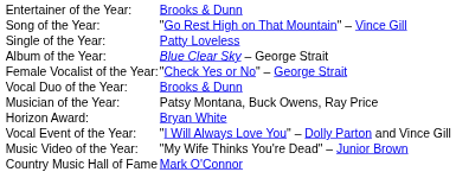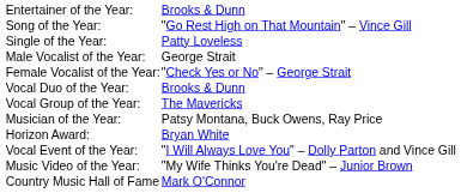 <table cellspacing="0" border="0" cellpadding="1">
 <tr>
 <td>Entertainer of the Year:</td>
 <td><a href='#'>Brooks & Dunn</a></td>
 </tr>
 <tr>
 <td>Song of the Year:</td>
 <td>"<a href='#'>Go Rest High on That Mountain</a>" – <a href='#'>Vince Gill</a></td>
 </tr>
 <tr>
 <td>Single of the Year:</td>
 <td><a href='#'>Patty Loveless</a></td>
 </tr>
 <tr>
-<td>Album of the Year:</td>
-<td><em><a href='#'>Blue Clear Sky</a></em> – George Strait</td>
+<td>Male Vocalist of the Year:</td>
+<td>George Strait</td>
 </tr>
 <tr>
 <td>Female Vocalist of the Year:</td>
 <td>"<a href='#'>Check Yes or No</a>" – <a href='#'>George Strait</a></td>
 </tr>
 <tr>
 <td>Vocal Duo of the Year:</td>
 <td><a href='#'>Brooks & Dunn</a></td>
+</tr>
+<tr>
+<td>Vocal Group of the Year:</td>
+<td><a href='#'>The Mavericks</a></td>
 </tr>
 <tr>
 <td>Musician of the Year:</td>
 <td>Patsy Montana, Buck Owens, Ray Price</td>
 </tr>
 <tr>
 <td>Horizon Award:</td>
 <td><a href='#'>Bryan White</a></td>
 </tr>
 <tr>
 <td>Vocal Event of the Year:</td>
 <td>"<a href='#'>I Will Always Love You</a>" – <a href='#'>Dolly Parton</a> and Vince Gill</td>
 </tr>
 <tr>
 <td>Music Video of the Year:</td>
 <td>"My Wife Thinks You're Dead" – <a href='#'>Junior Brown</a></td>
 </tr>
 <tr>
 <td>Country Music Hall of Fame</td>
 <td><a href='#'>Mark O'Connor</a></td>
 </tr>
 </table>
